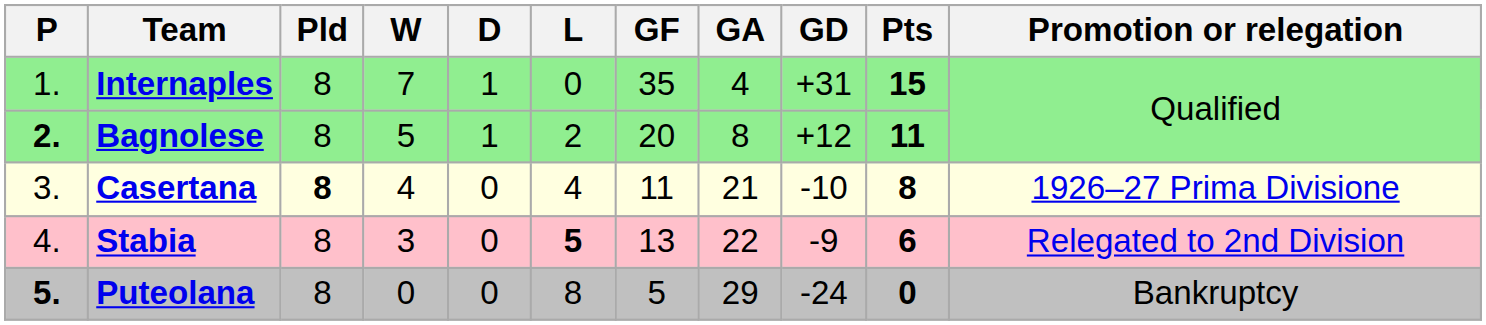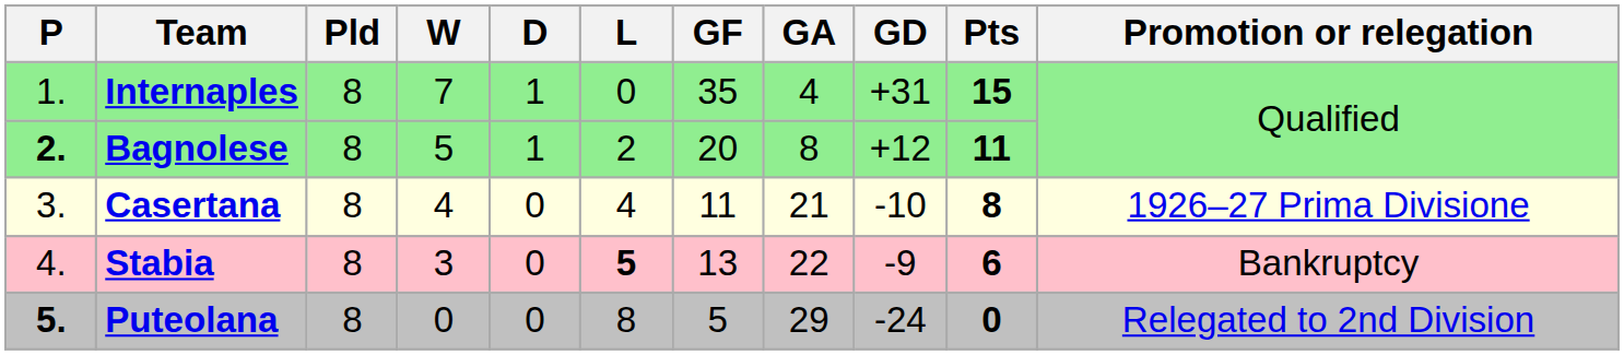 <table class="wikitable sortable" style="text-align: center;">
 <tr>
 <th width=33>P<br></th>
 <th>Team<br></th>
 <th width=33>Pld<br></th>
 <th width=33>W<br></th>
 <th width=33>D<br></th>
 <th width=33>L<br></th>
 <th width=33>GF<br></th>
 <th width=33>GA<br></th>
 <th width=33>GD<br></th>
 <th width=33>Pts<br></th>
 <th class="unsortable" width=250>Promotion or relegation<br></th>
 </tr>
 <tr style="background: #90EE90;">
 <td>1.</td>
 <td align="left"><strong><a href='#'>Internaples</a></strong></td>
 <td>8</td>
 <td>7</td>
 <td>1</td>
 <td>0</td>
 <td>35</td>
 <td>4</td>
 <td>+31</td>
 <td><strong>15</strong></td>
 <td rowspan="2">Qualified</td>
 </tr>
 <tr style="background: #90EE90;">
 <td><strong>2.</strong></td>
 <td align="left"><strong><a href='#'>Bagnolese</a></strong></td>
 <td>8</td>
 <td>5</td>
 <td>1</td>
 <td>2</td>
 <td>20</td>
 <td>8</td>
 <td>+12</td>
 <td><strong>11</strong></td>
 </tr>
 <tr style="background:lightyellow">
 <td>3.</td>
 <td align="left"><strong><a href='#'>Casertana</a></strong></td>
-<td><strong>8</strong></td>
+<td>8</td>
 <td>4</td>
 <td>0</td>
 <td>4</td>
 <td>11</td>
 <td>21</td>
 <td>-10</td>
 <td><strong>8</strong></td>
 <td><a href='#'>1926–27 Prima Divisione</a></td>
 </tr>
 <tr style="background:pink">
 <td>4.</td>
 <td align="left"><strong><a href='#'>Stabia</a></strong></td>
 <td>8</td>
 <td>3</td>
 <td>0</td>
 <td><strong>5</strong></td>
 <td>13</td>
 <td>22</td>
 <td>-9</td>
 <td><strong>6</strong></td>
-<td><a href='#'>Relegated to 2nd Division</a></td>
+<td>Bankruptcy</td>
 </tr>
 <tr style="background:silver">
 <td><strong>5.</strong></td>
 <td align="left"><strong><a href='#'>Puteolana</a></strong></td>
 <td>8</td>
 <td>0</td>
 <td>0</td>
 <td>8</td>
 <td>5</td>
 <td>29</td>
 <td>-24</td>
 <td><strong>0</strong></td>
-<td>Bankruptcy</td>
+<td><a href='#'>Relegated to 2nd Division</a></td>
 </tr>
 </table>
